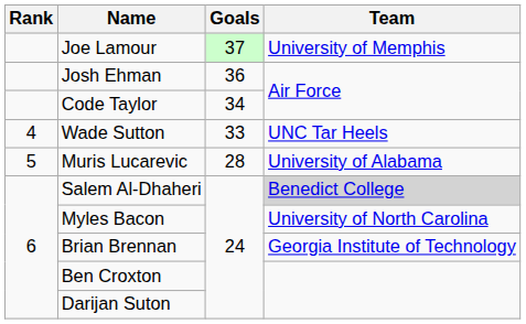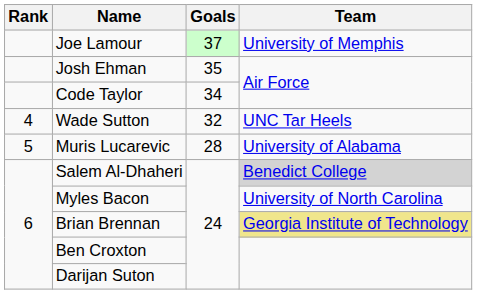 <table class="wikitable sortable"  style="text-align:center">
 <tr>
 <th>Rank</th>
 <th>Name</th>
 <th>Goals</th>
 <th>Team</th>
 </tr>
 <tr>
 <td></td>
 <td align="left">Joe Lamour</td>
 <td bgcolor=#ccffcc>37</td>
 <td align="left"><a href='#'>University of Memphis</a></td>
 </tr>
 <tr>
 <td></td>
 <td align="left">Josh Ehman</td>
-<td>36</td>
+<td>35</td>
 <td align="left" rowspan="2"><a href='#'>Air Force</a></td>
 </tr>
 <tr>
 <td></td>
 <td align="left">Code Taylor</td>
 <td>34</td>
 </tr>
 <tr>
 <td>4</td>
 <td align="left">Wade Sutton</td>
-<td>33</td>
+<td>32</td>
 <td align="left"><a href='#'>UNC Tar Heels</a></td>
 </tr>
 <tr>
 <td>5</td>
 <td align="left">Muris Lucarevic</td>
 <td>28</td>
 <td align="left"><a href='#'>University of Alabama</a></td>
 </tr>
 <tr>
 <td rowspan="5">6</td>
 <td align="left">Salem Al-Dhaheri</td>
 <td rowspan="5">24</td>
 <td align="left" style="background: lightgrey;"><a href='#'>Benedict College</a></td>
 </tr>
 <tr>
 <td align="left">Myles Bacon</td>
 <td align="left"><a href='#'>University of North Carolina</a></td>
 </tr>
 <tr>
 <td align="left">Brian Brennan</td>
-<td align="left"><a href='#'>Georgia Institute of Technology</a></td>
+<td align="left" style="background: khaki;"><a href='#'>Georgia Institute of Technology</a></td>
 </tr>
 <tr>
 <td align="left">Ben Croxton</td>
 <td align="left" rowspan="2"></td>
 </tr>
 <tr>
 <td align="left">Darijan Suton</td>
 </tr>
 </table>
